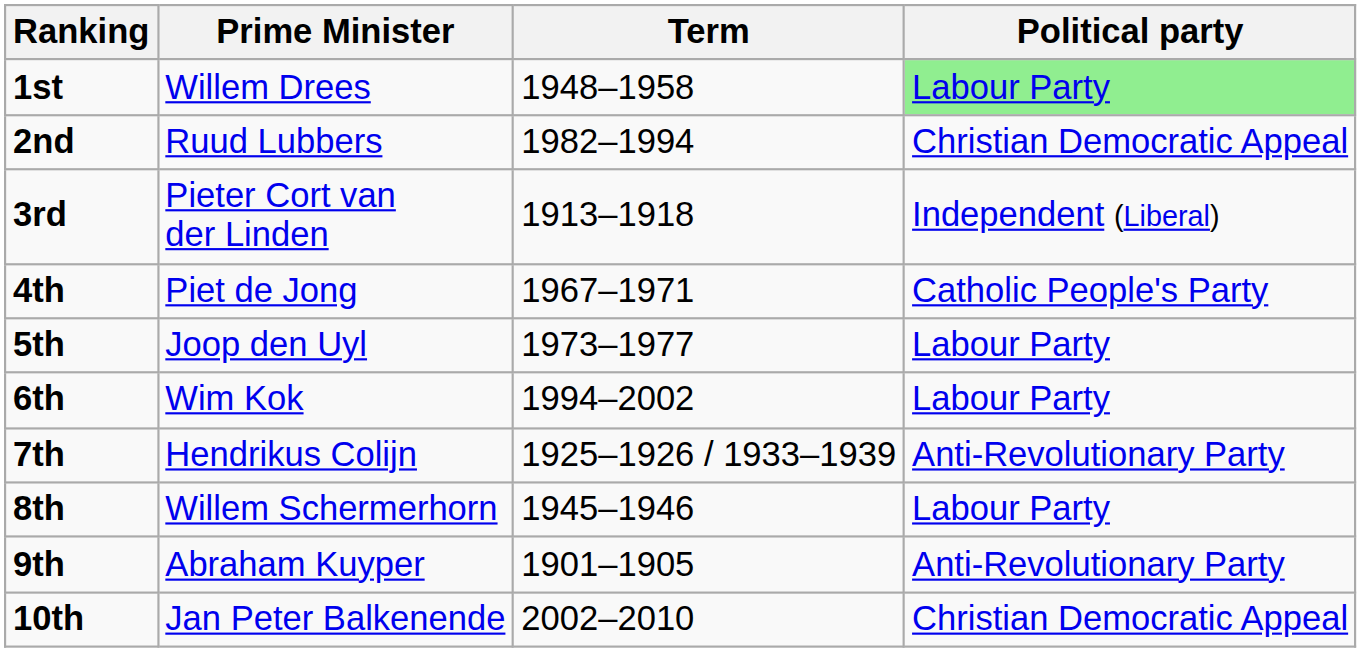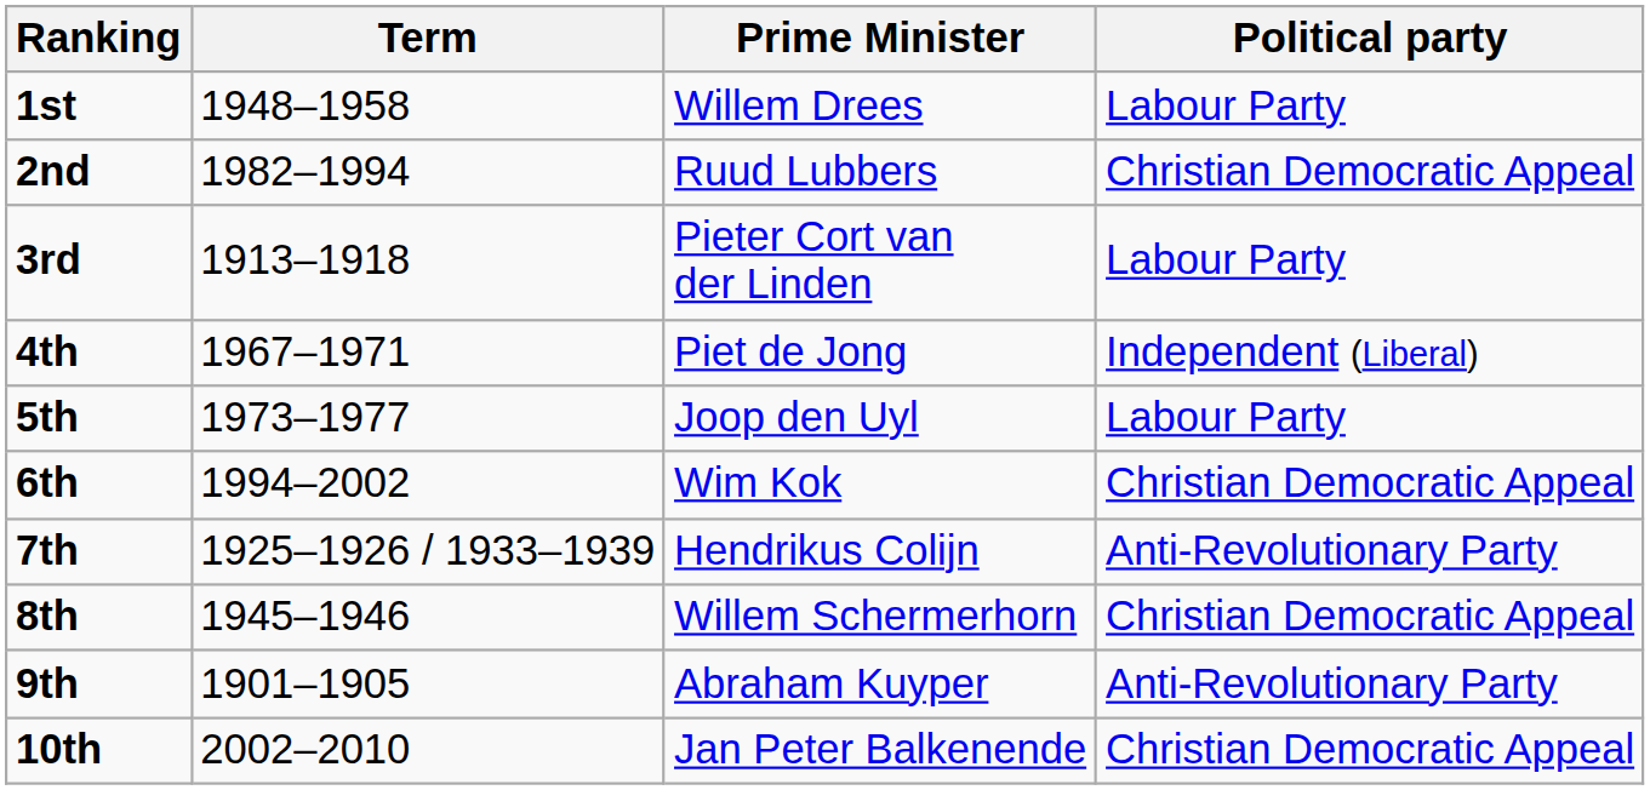 <table class="wikitable">
 <tr>
 <th>Ranking</th>
+<th>Term</th>
 <th>Prime Minister</th>
-<th>Term</th>
 <th>Political party</th>
 </tr>
 <tr>
 <td><strong>1st</strong></td>
+<td>1948–1958</td>
 <td><a href='#'>Willem Drees</a></td>
-<td>1948–1958</td>
-<td style="background: lightgreen;"><a href='#'>Labour Party</a></td>
+<td><a href='#'>Labour Party</a></td>
 </tr>
 <tr>
 <td><strong>2nd</strong></td>
+<td>1982–1994</td>
 <td><a href='#'>Ruud Lubbers</a></td>
-<td>1982–1994</td>
 <td><a href='#'>Christian Democratic Appeal</a></td>
 </tr>
 <tr>
 <td><strong>3rd</strong></td>
+<td>1913–1918</td>
 <td><a href='#'>Pieter Cort van <br> der Linden</a></td>
-<td>1913–1918</td>
+<td><a href='#'>Labour Party</a></td>
+</tr>
+<tr>
+<td><strong>4th</strong></td>
+<td>1967–1971</td>
+<td><a href='#'>Piet de Jong</a></td>
 <td><a href='#'>Independent</a> <small>(<a href='#'>Liberal</a>)</small></td>
 </tr>
 <tr>
-<td><strong>4th</strong></td>
-<td><a href='#'>Piet de Jong</a></td>
-<td>1967–1971</td>
-<td><a href='#'>Catholic People's Party</a></td>
-</tr>
-<tr>
 <td><strong>5th</strong></td>
+<td>1973–1977</td>
 <td><a href='#'>Joop den Uyl</a></td>
-<td>1973–1977</td>
 <td><a href='#'>Labour Party</a></td>
 </tr>
 <tr>
 <td><strong>6th</strong></td>
+<td>1994–2002</td>
 <td><a href='#'>Wim Kok</a></td>
-<td>1994–2002</td>
-<td><a href='#'>Labour Party</a></td>
+<td><a href='#'>Christian Democratic Appeal</a></td>
 </tr>
 <tr>
 <td><strong>7th</strong></td>
+<td>1925–1926 / 1933–1939</td>
 <td><a href='#'>Hendrikus Colijn</a></td>
-<td>1925–1926 / 1933–1939</td>
 <td><a href='#'>Anti-Revolutionary Party</a></td>
 </tr>
 <tr>
 <td><strong>8th</strong></td>
+<td>1945–1946</td>
 <td><a href='#'>Willem Schermerhorn</a></td>
-<td>1945–1946</td>
-<td><a href='#'>Labour Party</a></td>
+<td><a href='#'>Christian Democratic Appeal</a></td>
 </tr>
 <tr>
 <td><strong>9th</strong></td>
+<td>1901–1905</td>
 <td><a href='#'>Abraham Kuyper</a></td>
-<td>1901–1905</td>
 <td><a href='#'>Anti-Revolutionary Party</a></td>
 </tr>
 <tr>
 <td><strong>10th</strong></td>
+<td>2002–2010</td>
 <td><a href='#'>Jan Peter Balkenende</a></td>
-<td>2002–2010</td>
 <td><a href='#'>Christian Democratic Appeal</a></td>
 </tr>
 </table>
